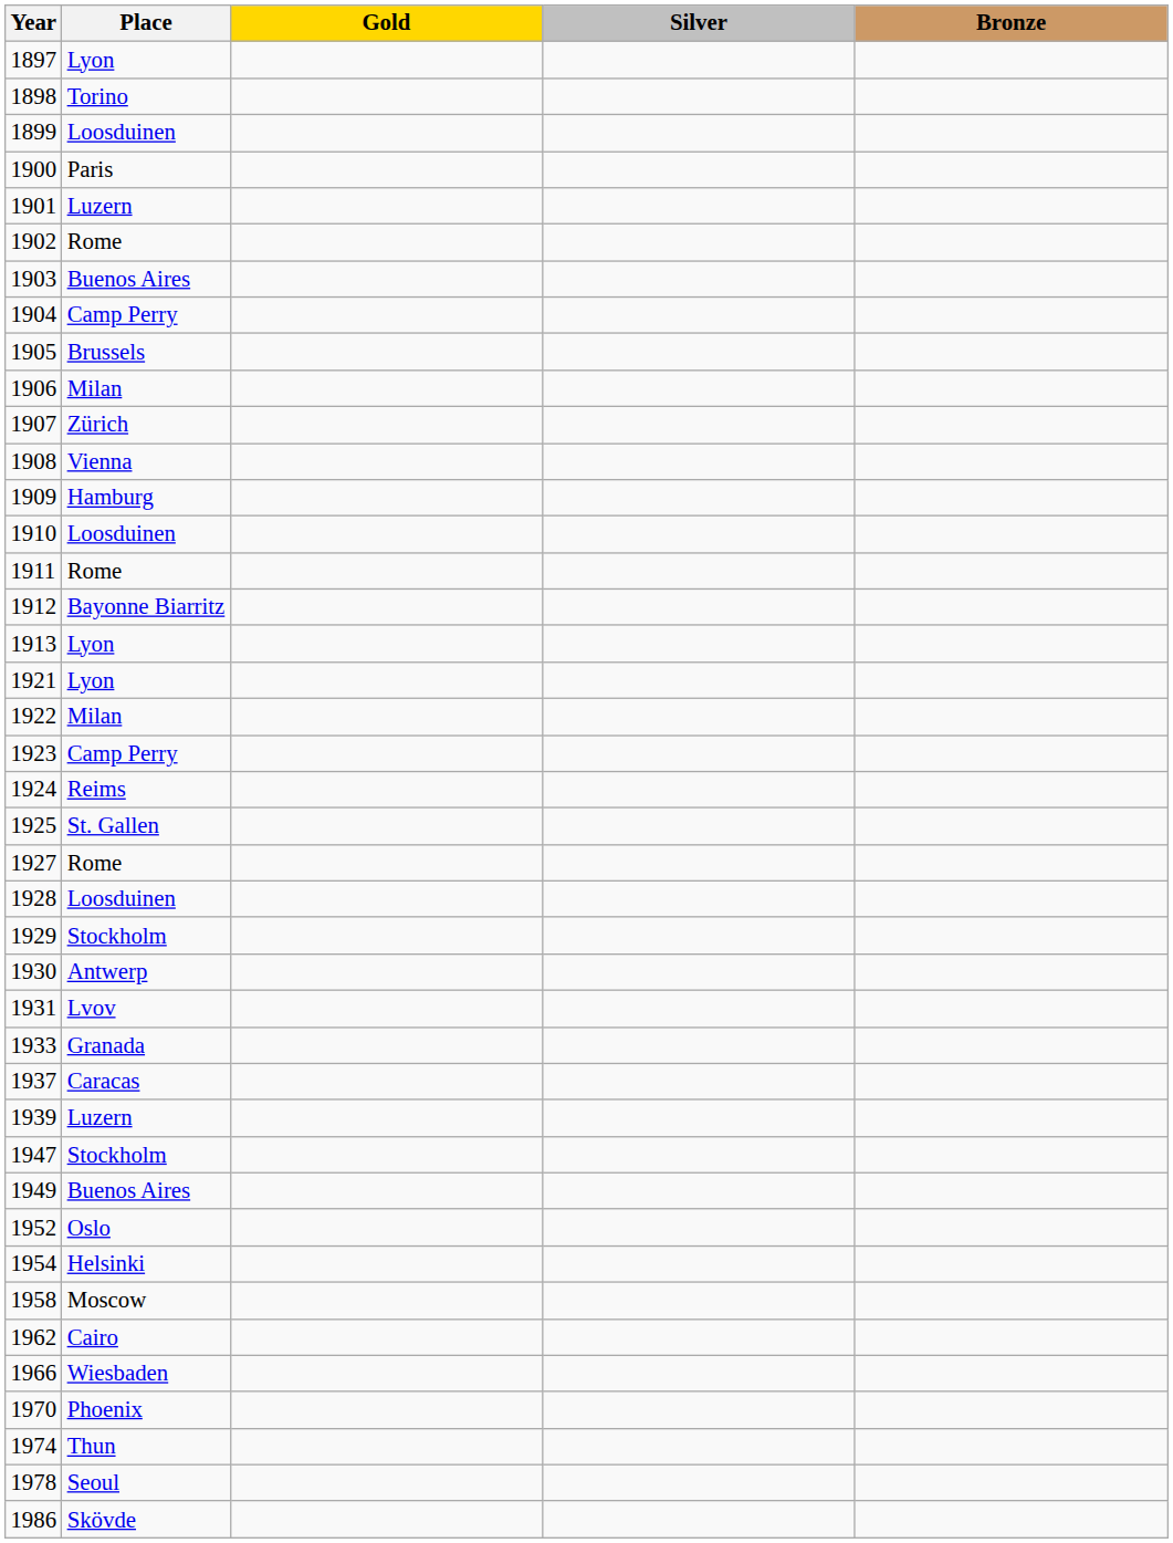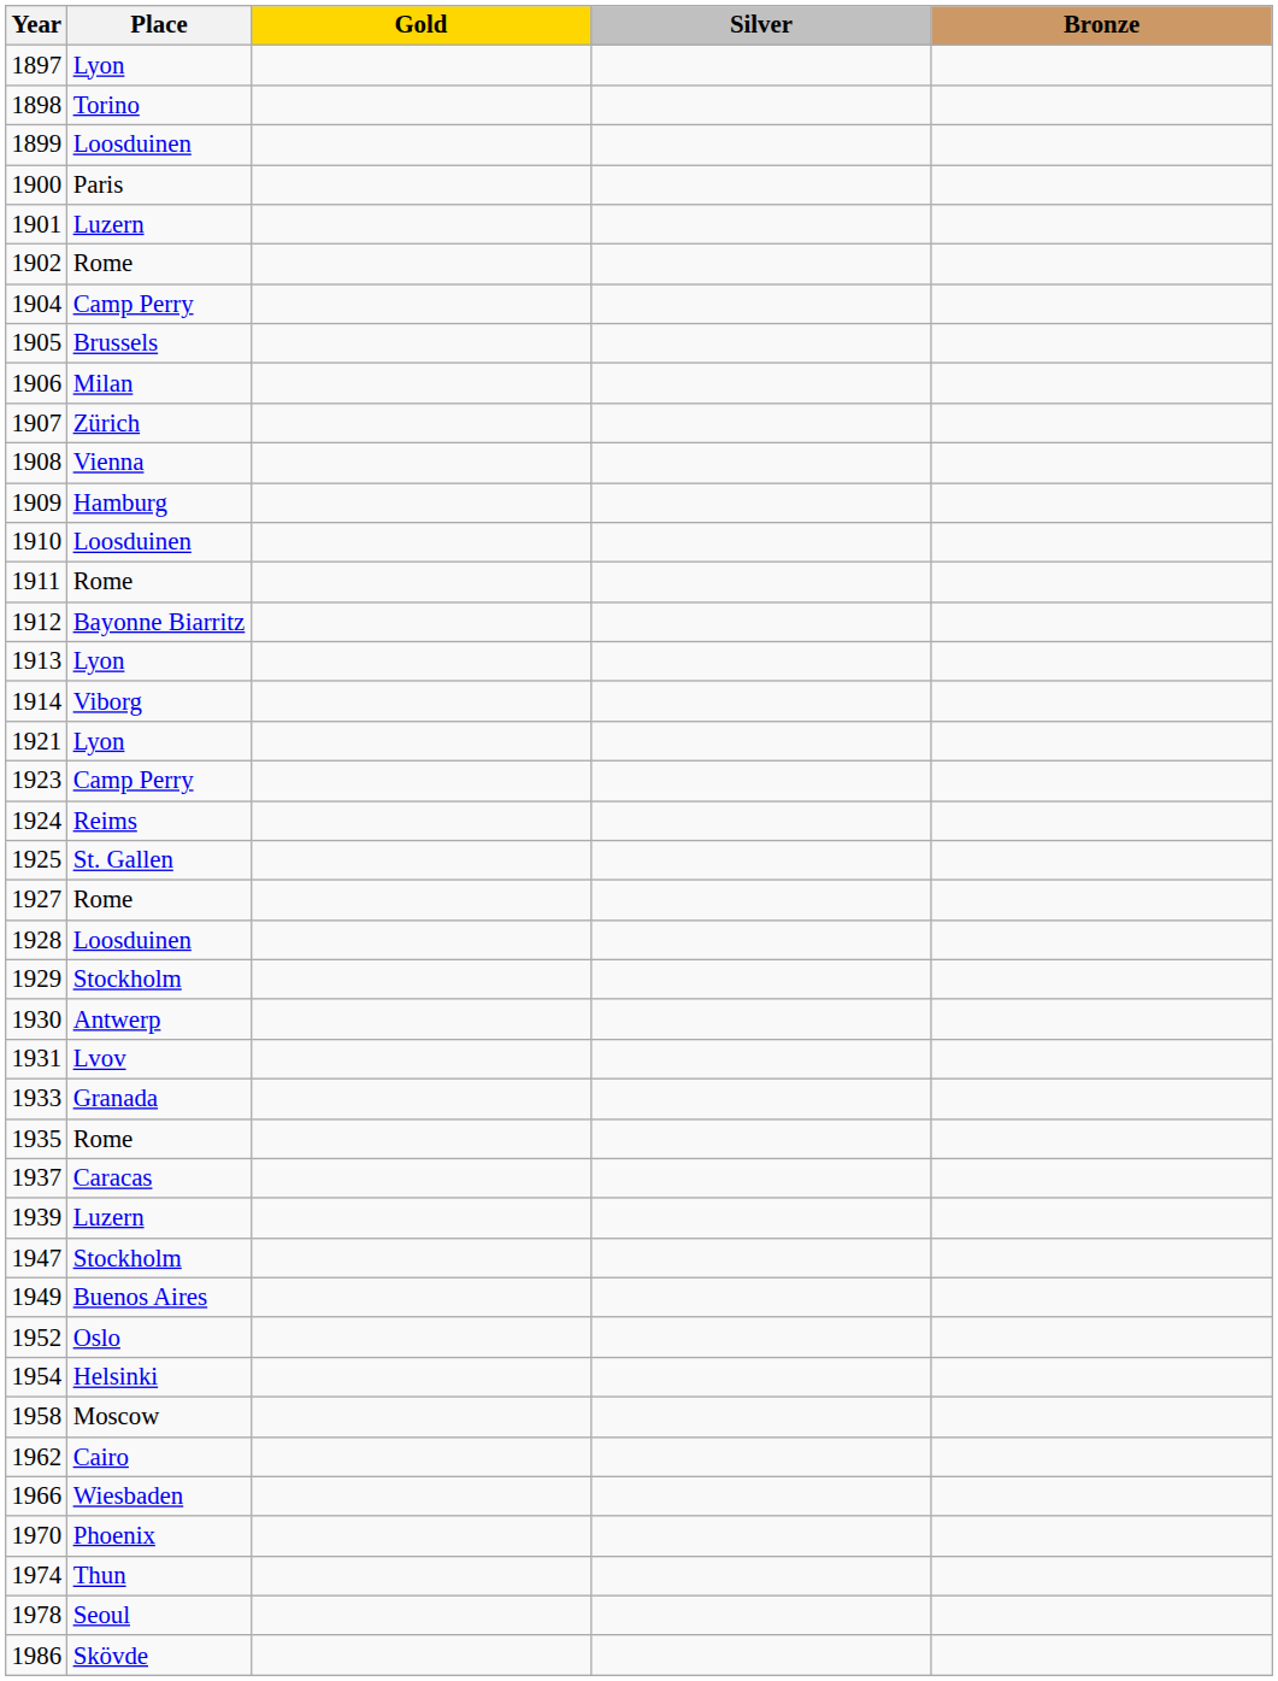 <table class="wikitable">
 <tr>
 <th>Year</th>
 <th>Place</th>
 <th style="background:gold"    width="210">Gold</th>
 <th style="background:silver"  width="210">Silver</th>
 <th style="background:#cc9966" width="210">Bronze</th>
 </tr>
 <tr>
 <td>1897</td>
 <td> <a href='#'>Lyon</a></td>
 <td></td>
 <td></td>
 <td></td>
 </tr>
 <tr>
 <td>1898</td>
 <td> <a href='#'>Torino</a></td>
 <td></td>
 <td></td>
 <td></td>
 </tr>
 <tr>
 <td>1899</td>
 <td> <a href='#'>Loosduinen</a></td>
 <td></td>
 <td></td>
 <td></td>
 </tr>
 <tr>
 <td>1900</td>
 <td> Paris</td>
 <td></td>
 <td></td>
 <td></td>
 </tr>
 <tr>
 <td>1901</td>
 <td> <a href='#'>Luzern</a></td>
 <td></td>
 <td></td>
 <td></td>
 </tr>
 <tr>
 <td>1902</td>
 <td> Rome</td>
-<td></td>
-<td></td>
-<td></td>
-</tr>
-<tr>
-<td>1903</td>
-<td> <a href='#'>Buenos Aires</a></td>
 <td></td>
 <td></td>
 <td></td>
 </tr>
 <tr>
 <td>1904</td>
 <td> <a href='#'>Camp Perry</a></td>
 <td></td>
 <td></td>
 <td></td>
 </tr>
 <tr>
 <td>1905</td>
 <td> <a href='#'>Brussels</a></td>
 <td></td>
 <td></td>
 <td></td>
 </tr>
 <tr>
 <td>1906</td>
 <td> <a href='#'>Milan</a></td>
 <td></td>
 <td></td>
 <td></td>
 </tr>
 <tr>
 <td>1907</td>
 <td> <a href='#'>Zürich</a></td>
 <td></td>
 <td></td>
 <td></td>
 </tr>
 <tr>
 <td>1908</td>
 <td> <a href='#'>Vienna</a></td>
 <td></td>
 <td></td>
 <td></td>
 </tr>
 <tr>
 <td>1909</td>
 <td> <a href='#'>Hamburg</a></td>
 <td></td>
 <td></td>
 <td></td>
 </tr>
 <tr>
 <td>1910</td>
 <td> <a href='#'>Loosduinen</a></td>
 <td></td>
 <td></td>
 <td></td>
 </tr>
 <tr>
 <td>1911</td>
 <td> Rome</td>
 <td></td>
 <td></td>
 <td></td>
 </tr>
 <tr>
 <td>1912</td>
 <td> <a href='#'>Bayonne Biarritz</a></td>
 <td></td>
 <td></td>
 <td></td>
 </tr>
 <tr>
 <td>1913</td>
 <td> <a href='#'>Lyon</a></td>
 <td></td>
 <td></td>
 <td></td>
 </tr>
 <tr>
-<td>1921</td>
-<td> <a href='#'>Lyon</a></td>
+<td>1914</td>
+<td> <a href='#'>Viborg</a></td>
 <td></td>
 <td></td>
 <td></td>
 </tr>
 <tr>
-<td>1922</td>
-<td> <a href='#'>Milan</a></td>
+<td>1921</td>
+<td> <a href='#'>Lyon</a></td>
 <td></td>
 <td></td>
 <td></td>
 </tr>
 <tr>
 <td>1923</td>
 <td> <a href='#'>Camp Perry</a></td>
 <td></td>
 <td></td>
 <td></td>
 </tr>
 <tr>
 <td>1924</td>
 <td> <a href='#'>Reims</a></td>
 <td></td>
 <td></td>
 <td></td>
 </tr>
 <tr>
 <td>1925</td>
 <td> <a href='#'>St. Gallen</a></td>
 <td></td>
 <td></td>
 <td></td>
 </tr>
 <tr>
 <td>1927</td>
 <td> Rome</td>
 <td></td>
 <td></td>
 <td></td>
 </tr>
 <tr>
 <td>1928</td>
 <td> <a href='#'>Loosduinen</a></td>
 <td></td>
 <td></td>
 <td></td>
 </tr>
 <tr>
 <td>1929</td>
 <td> <a href='#'>Stockholm</a></td>
 <td></td>
 <td></td>
 <td></td>
 </tr>
 <tr>
 <td>1930</td>
 <td> <a href='#'>Antwerp</a></td>
 <td></td>
 <td></td>
 <td></td>
 </tr>
 <tr>
 <td>1931</td>
 <td> <a href='#'>Lvov</a></td>
 <td></td>
 <td></td>
 <td></td>
 </tr>
 <tr>
 <td>1933</td>
 <td> <a href='#'>Granada</a></td>
+<td></td>
+<td></td>
+<td></td>
+</tr>
+<tr>
+<td>1935</td>
+<td> Rome</td>
 <td></td>
 <td></td>
 <td></td>
 </tr>
 <tr>
 <td>1937</td>
 <td> <a href='#'>Caracas</a></td>
 <td></td>
 <td></td>
 <td></td>
 </tr>
 <tr>
 <td>1939</td>
 <td> <a href='#'>Luzern</a></td>
 <td></td>
 <td></td>
 <td></td>
 </tr>
 <tr>
 <td>1947</td>
 <td> <a href='#'>Stockholm</a></td>
 <td></td>
 <td></td>
 <td></td>
 </tr>
 <tr>
 <td>1949</td>
 <td> <a href='#'>Buenos Aires</a></td>
 <td></td>
 <td></td>
 <td></td>
 </tr>
 <tr>
 <td>1952</td>
 <td> <a href='#'>Oslo</a></td>
 <td></td>
 <td></td>
 <td></td>
 </tr>
 <tr>
 <td>1954</td>
 <td> <a href='#'>Helsinki</a></td>
 <td></td>
 <td></td>
 <td></td>
 </tr>
 <tr>
 <td>1958</td>
 <td> Moscow</td>
 <td></td>
 <td></td>
 <td></td>
 </tr>
 <tr>
 <td>1962</td>
 <td> <a href='#'>Cairo</a></td>
 <td></td>
 <td></td>
 <td></td>
 </tr>
 <tr>
 <td>1966</td>
 <td> <a href='#'>Wiesbaden</a></td>
 <td></td>
 <td></td>
 <td></td>
 </tr>
 <tr>
 <td>1970</td>
 <td> <a href='#'>Phoenix</a></td>
 <td></td>
 <td></td>
 <td></td>
 </tr>
 <tr>
 <td>1974</td>
 <td> <a href='#'>Thun</a></td>
 <td></td>
 <td></td>
 <td></td>
 </tr>
 <tr>
 <td>1978</td>
 <td> <a href='#'>Seoul</a></td>
 <td></td>
 <td></td>
 <td></td>
 </tr>
 <tr>
 <td>1986</td>
 <td> <a href='#'>Skövde</a></td>
 <td></td>
 <td></td>
 <td></td>
 </tr>
 <tr>
 </tr>
 </table>
